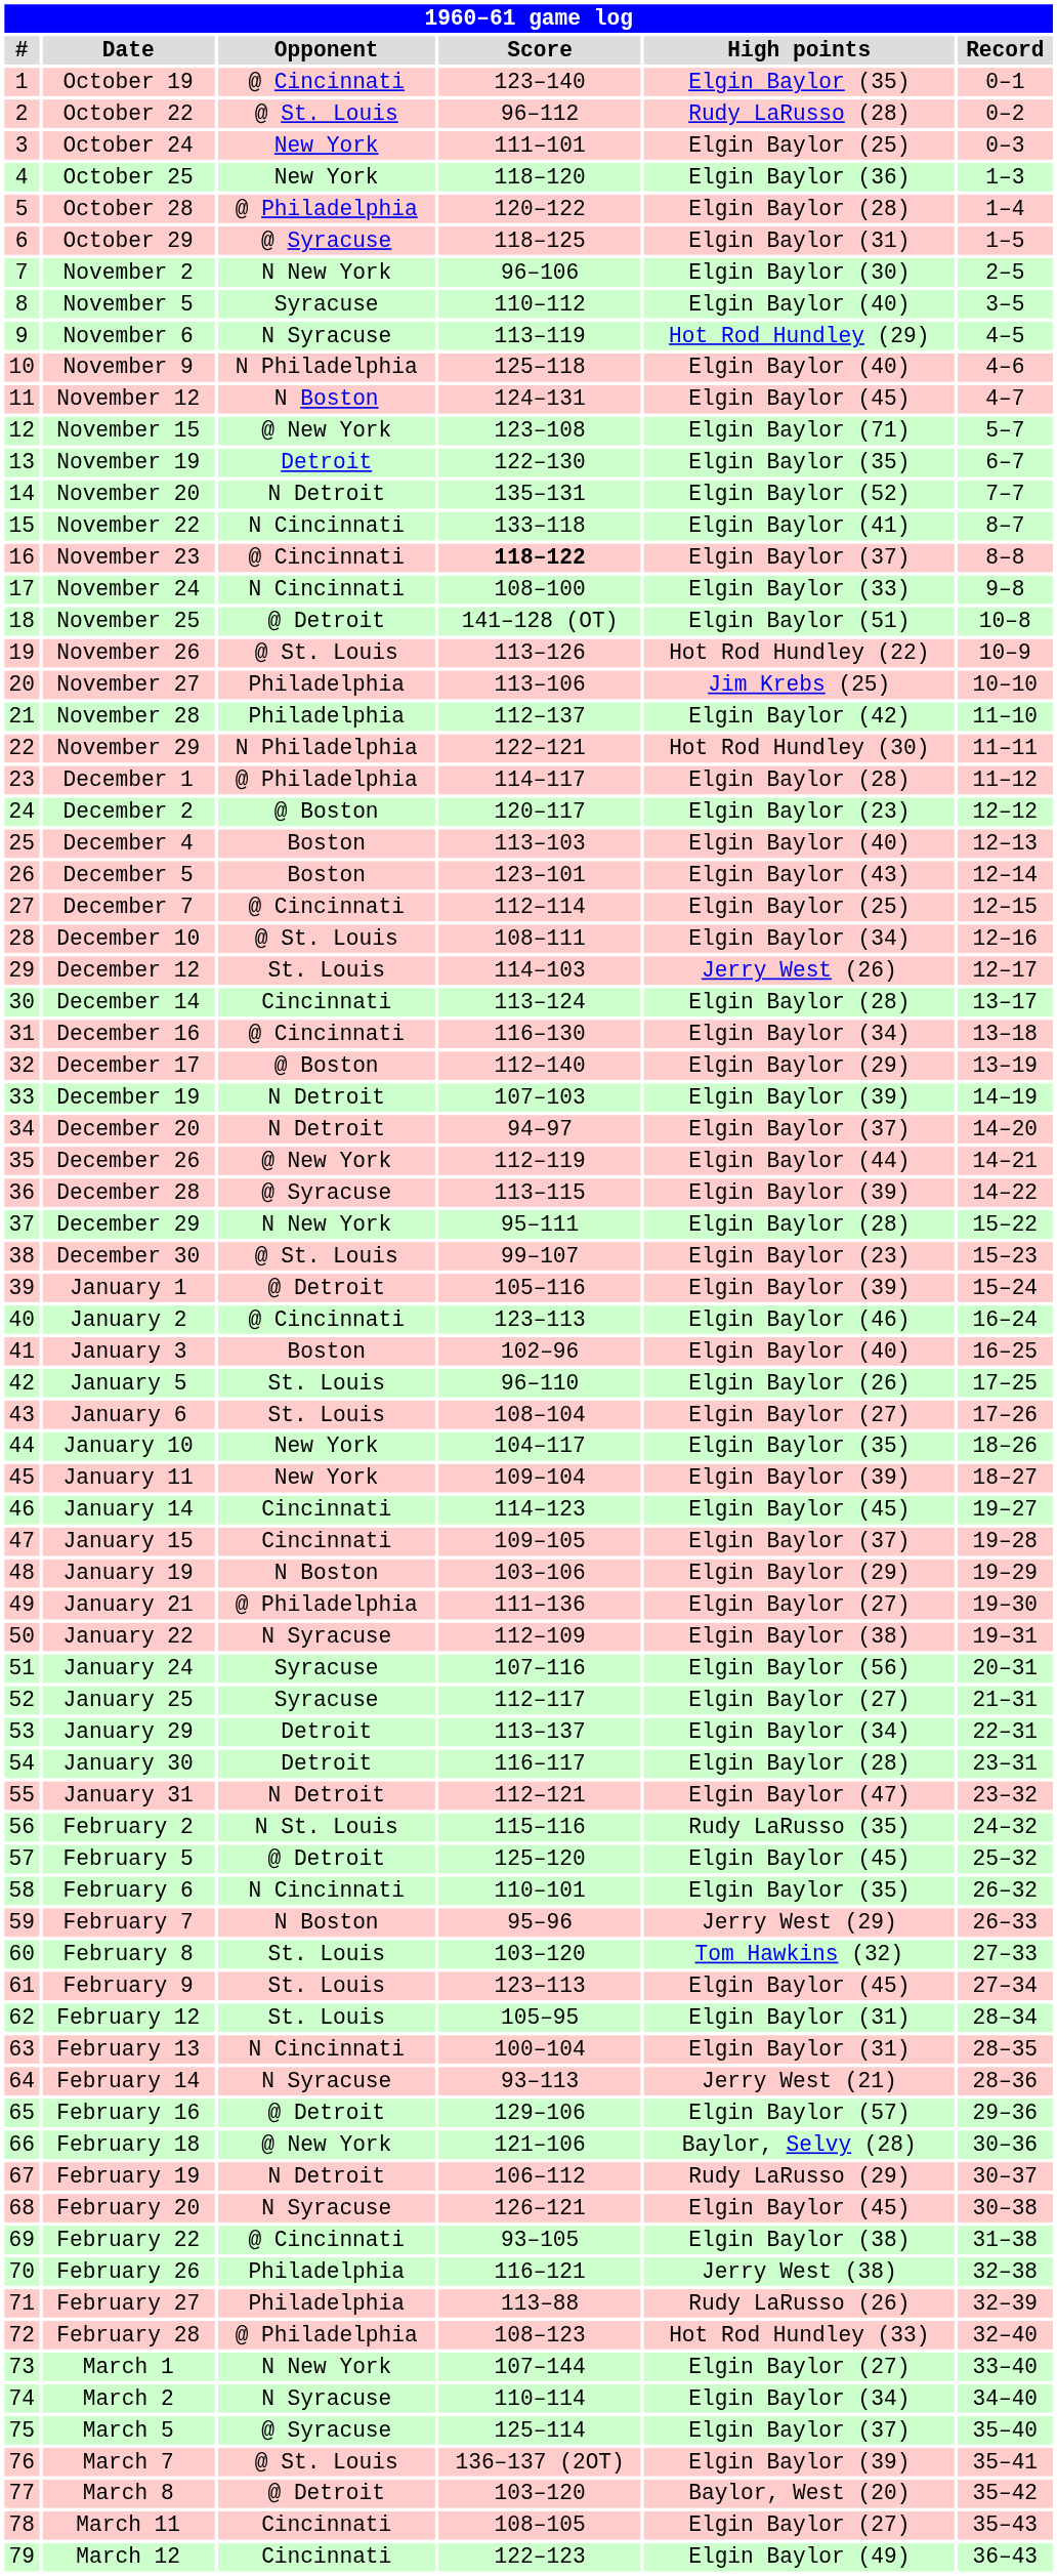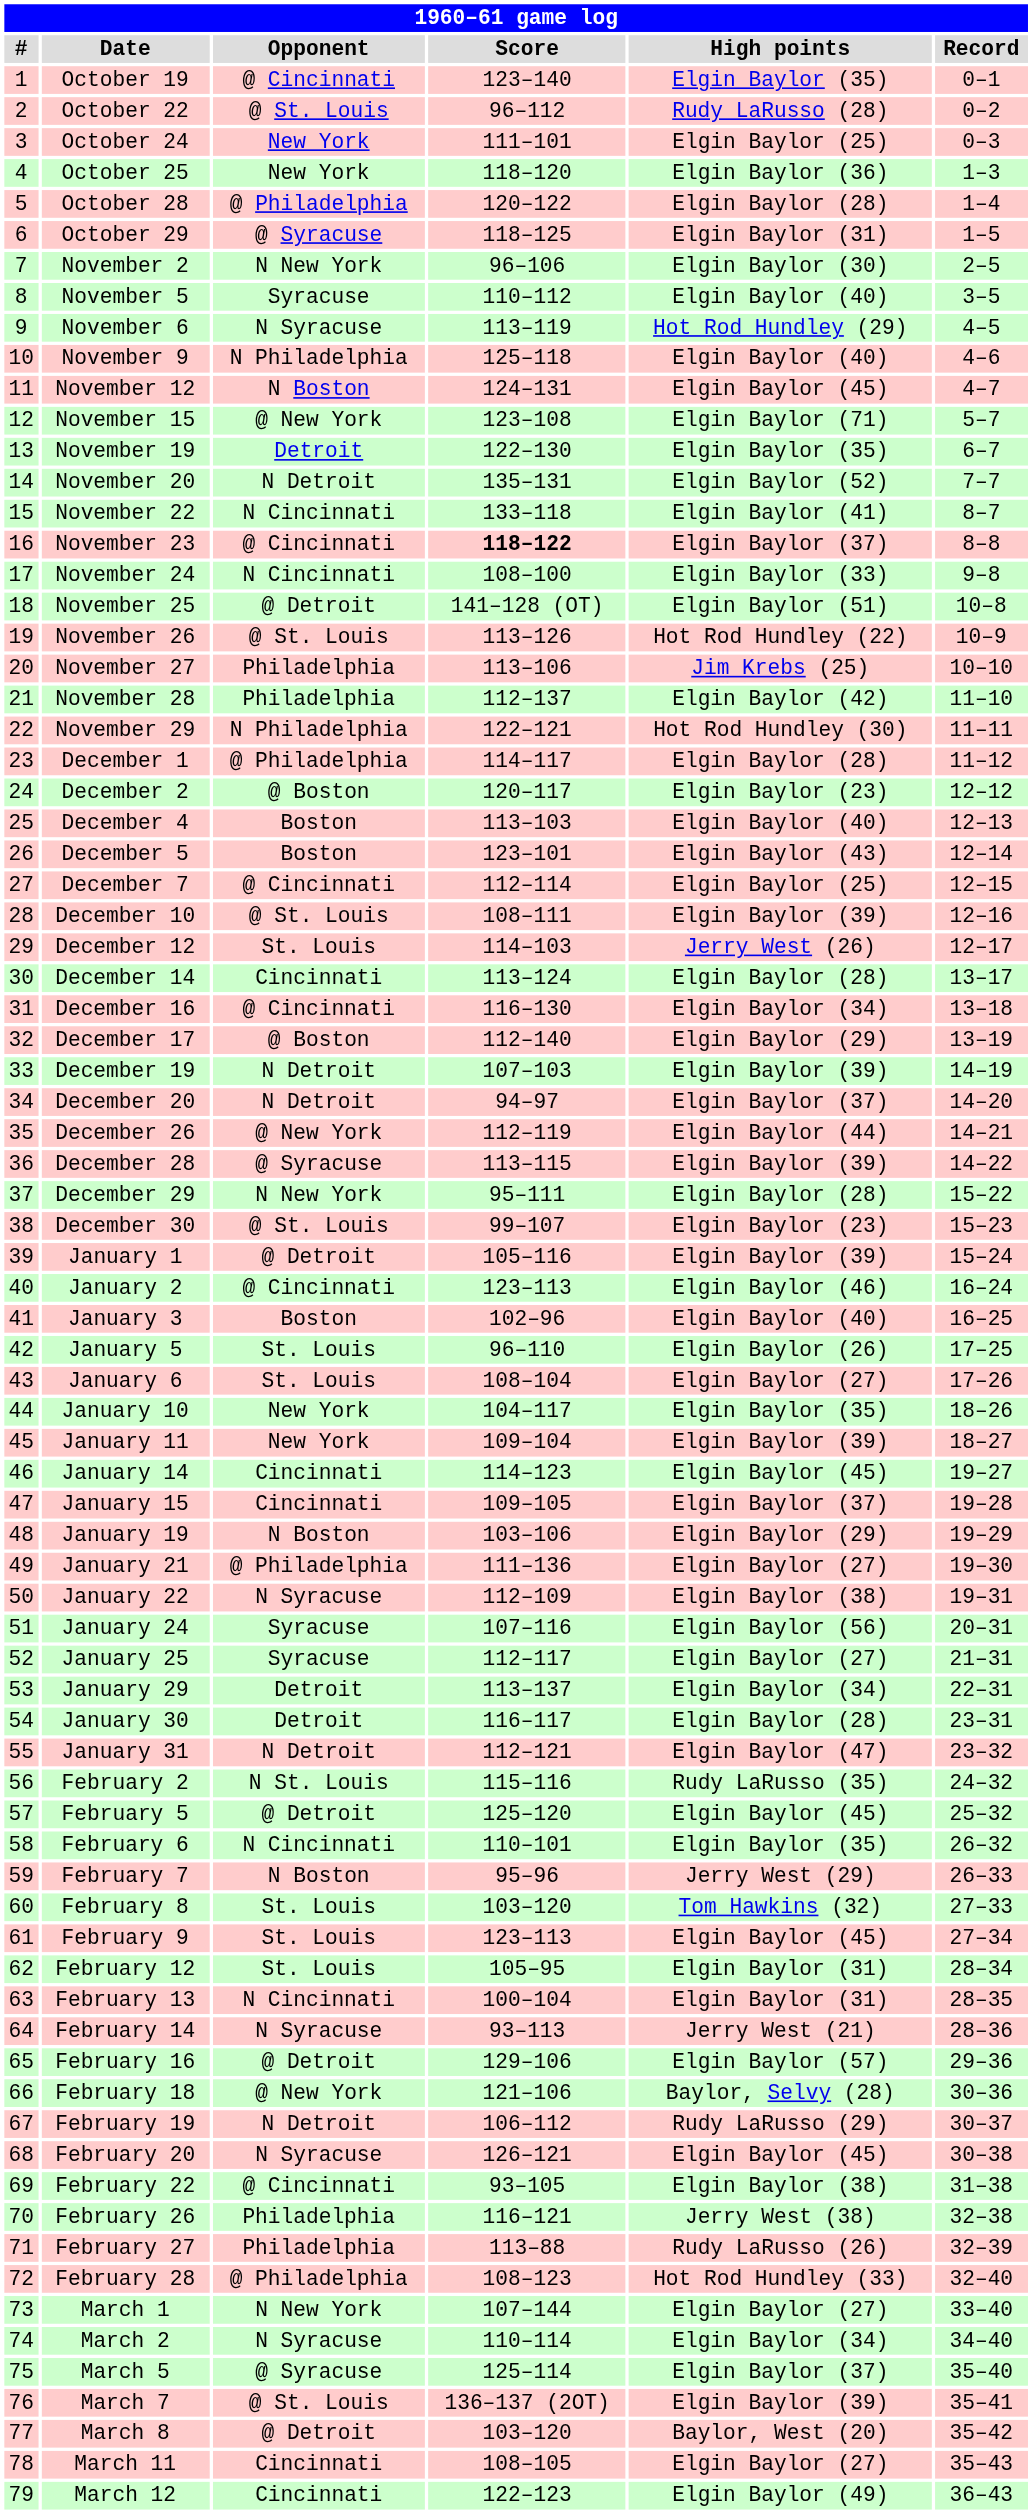 <table class="toccolours collapsible" width=50% style="clear:both; margin:1.5em auto; text-align:center">
 <tr>
 <th colspan=11 style="background:#0000FF;color:#FFFFFF;">1960–61 game log</th>
 </tr>
 <tr align="center" bgcolor="#dddddd">
 <td><strong>#</strong></td>
 <td><strong>Date</strong></td>
 <td><strong>Opponent</strong></td>
 <td><strong>Score</strong></td>
 <td><strong>High points</strong></td>
 <td><strong>Record</strong></td>
 </tr>
 <tr align="center" bgcolor="ffcccc">
 <td>1</td>
 <td>October 19</td>
 <td>@ <a href='#'>Cincinnati</a></td>
 <td>123–140</td>
 <td><a href='#'>Elgin Baylor</a> (35)</td>
 <td>0–1</td>
 </tr>
 <tr align="center" bgcolor="ffcccc">
 <td>2</td>
 <td>October 22</td>
 <td>@ <a href='#'>St. Louis</a></td>
 <td>96–112</td>
 <td><a href='#'>Rudy LaRusso</a> (28)</td>
 <td>0–2</td>
 </tr>
 <tr align="center" bgcolor="ffcccc">
 <td>3</td>
 <td>October 24</td>
 <td><a href='#'>New York</a></td>
 <td>111–101</td>
 <td>Elgin Baylor (25)</td>
 <td>0–3</td>
 </tr>
 <tr align="center" bgcolor="ccffcc">
 <td>4</td>
 <td>October 25</td>
 <td>New York</td>
 <td>118–120</td>
 <td>Elgin Baylor (36)</td>
 <td>1–3</td>
 </tr>
 <tr align="center" bgcolor="ffcccc">
 <td>5</td>
 <td>October 28</td>
 <td>@ <a href='#'>Philadelphia</a></td>
 <td>120–122</td>
 <td>Elgin Baylor (28)</td>
 <td>1–4</td>
 </tr>
 <tr align="center" bgcolor="ffcccc">
 <td>6</td>
 <td>October 29</td>
 <td>@ <a href='#'>Syracuse</a></td>
 <td>118–125</td>
 <td>Elgin Baylor (31)</td>
 <td>1–5</td>
 </tr>
 <tr align="center" bgcolor="ccffcc">
 <td>7</td>
 <td>November 2</td>
 <td>N New York</td>
 <td>96–106</td>
 <td>Elgin Baylor (30)</td>
 <td>2–5</td>
 </tr>
 <tr align="center" bgcolor="ccffcc">
 <td>8</td>
 <td>November 5</td>
 <td>Syracuse</td>
 <td>110–112</td>
 <td>Elgin Baylor (40)</td>
 <td>3–5</td>
 </tr>
 <tr align="center" bgcolor="ccffcc">
 <td>9</td>
 <td>November 6</td>
 <td>N Syracuse</td>
 <td>113–119</td>
 <td><a href='#'>Hot Rod Hundley</a> (29)</td>
 <td>4–5</td>
 </tr>
 <tr align="center" bgcolor="ffcccc">
 <td>10</td>
 <td>November 9</td>
 <td>N Philadelphia</td>
 <td>125–118</td>
 <td>Elgin Baylor (40)</td>
 <td>4–6</td>
 </tr>
 <tr align="center" bgcolor="ffcccc">
 <td>11</td>
 <td>November 12</td>
 <td>N <a href='#'>Boston</a></td>
 <td>124–131</td>
 <td>Elgin Baylor (45)</td>
 <td>4–7</td>
 </tr>
 <tr align="center" bgcolor="ccffcc">
 <td>12</td>
 <td>November 15</td>
 <td>@ New York</td>
 <td>123–108</td>
 <td>Elgin Baylor (71)</td>
 <td>5–7</td>
 </tr>
 <tr align="center" bgcolor="ccffcc">
 <td>13</td>
 <td>November 19</td>
 <td><a href='#'>Detroit</a></td>
 <td>122–130</td>
 <td>Elgin Baylor (35)</td>
 <td>6–7</td>
 </tr>
 <tr align="center" bgcolor="ccffcc">
 <td>14</td>
 <td>November 20</td>
 <td>N Detroit</td>
 <td>135–131</td>
 <td>Elgin Baylor (52)</td>
 <td>7–7</td>
 </tr>
 <tr align="center" bgcolor="ccffcc">
 <td>15</td>
 <td>November 22</td>
 <td>N Cincinnati</td>
 <td>133–118</td>
 <td>Elgin Baylor (41)</td>
 <td>8–7</td>
 </tr>
 <tr align="center" bgcolor="ffcccc">
 <td>16</td>
 <td>November 23</td>
 <td>@ Cincinnati</td>
 <td><strong>118–122</strong></td>
 <td>Elgin Baylor (37)</td>
 <td>8–8</td>
 </tr>
 <tr align="center" bgcolor="ccffcc">
 <td>17</td>
 <td>November 24</td>
 <td>N Cincinnati</td>
 <td>108–100</td>
 <td>Elgin Baylor (33)</td>
 <td>9–8</td>
 </tr>
 <tr align="center" bgcolor="ccffcc">
 <td>18</td>
 <td>November 25</td>
 <td>@ Detroit</td>
 <td>141–128 (OT)</td>
 <td>Elgin Baylor (51)</td>
 <td>10–8</td>
 </tr>
 <tr align="center" bgcolor="ffcccc">
 <td>19</td>
 <td>November 26</td>
 <td>@ St. Louis</td>
 <td>113–126</td>
 <td>Hot Rod Hundley (22)</td>
 <td>10–9</td>
 </tr>
 <tr align="center" bgcolor="ffcccc">
 <td>20</td>
 <td>November 27</td>
 <td>Philadelphia</td>
 <td>113–106</td>
 <td><a href='#'>Jim Krebs</a> (25)</td>
 <td>10–10</td>
 </tr>
 <tr align="center" bgcolor="ccffcc">
 <td>21</td>
 <td>November 28</td>
 <td>Philadelphia</td>
 <td>112–137</td>
 <td>Elgin Baylor (42)</td>
 <td>11–10</td>
 </tr>
 <tr align="center" bgcolor="ffcccc">
 <td>22</td>
 <td>November 29</td>
 <td>N Philadelphia</td>
 <td>122–121</td>
 <td>Hot Rod Hundley (30)</td>
 <td>11–11</td>
 </tr>
 <tr align="center" bgcolor="ffcccc">
 <td>23</td>
 <td>December 1</td>
 <td>@ Philadelphia</td>
 <td>114–117</td>
 <td>Elgin Baylor (28)</td>
 <td>11–12</td>
 </tr>
 <tr align="center" bgcolor="ccffcc">
 <td>24</td>
 <td>December 2</td>
 <td>@ Boston</td>
 <td>120–117</td>
 <td>Elgin Baylor (23)</td>
 <td>12–12</td>
 </tr>
 <tr align="center" bgcolor="ffcccc">
 <td>25</td>
 <td>December 4</td>
 <td>Boston</td>
 <td>113–103</td>
 <td>Elgin Baylor (40)</td>
 <td>12–13</td>
 </tr>
 <tr align="center" bgcolor="ffcccc">
 <td>26</td>
 <td>December 5</td>
 <td>Boston</td>
 <td>123–101</td>
 <td>Elgin Baylor (43)</td>
 <td>12–14</td>
 </tr>
 <tr align="center" bgcolor="ffcccc">
 <td>27</td>
 <td>December 7</td>
 <td>@ Cincinnati</td>
 <td>112–114</td>
 <td>Elgin Baylor (25)</td>
 <td>12–15</td>
 </tr>
 <tr align="center" bgcolor="ffcccc">
 <td>28</td>
 <td>December 10</td>
 <td>@ St. Louis</td>
 <td>108–111</td>
-<td>Elgin Baylor (34)</td>
+<td>Elgin Baylor (39)</td>
 <td>12–16</td>
 </tr>
 <tr align="center" bgcolor="ffcccc">
 <td>29</td>
 <td>December 12</td>
 <td>St. Louis</td>
 <td>114–103</td>
 <td><a href='#'>Jerry West</a> (26)</td>
 <td>12–17</td>
 </tr>
 <tr align="center" bgcolor="ccffcc">
 <td>30</td>
 <td>December 14</td>
 <td>Cincinnati</td>
 <td>113–124</td>
 <td>Elgin Baylor (28)</td>
 <td>13–17</td>
 </tr>
 <tr align="center" bgcolor="ffcccc">
 <td>31</td>
 <td>December 16</td>
 <td>@ Cincinnati</td>
 <td>116–130</td>
 <td>Elgin Baylor (34)</td>
 <td>13–18</td>
 </tr>
 <tr align="center" bgcolor="ffcccc">
 <td>32</td>
 <td>December 17</td>
 <td>@ Boston</td>
 <td>112–140</td>
 <td>Elgin Baylor (29)</td>
 <td>13–19</td>
 </tr>
 <tr align="center" bgcolor="ccffcc">
 <td>33</td>
 <td>December 19</td>
 <td>N Detroit</td>
 <td>107–103</td>
 <td>Elgin Baylor (39)</td>
 <td>14–19</td>
 </tr>
 <tr align="center" bgcolor="ffcccc">
 <td>34</td>
 <td>December 20</td>
 <td>N Detroit</td>
 <td>94–97</td>
 <td>Elgin Baylor (37)</td>
 <td>14–20</td>
 </tr>
 <tr align="center" bgcolor="ffcccc">
 <td>35</td>
 <td>December 26</td>
 <td>@ New York</td>
 <td>112–119</td>
 <td>Elgin Baylor (44)</td>
 <td>14–21</td>
 </tr>
 <tr align="center" bgcolor="ffcccc">
 <td>36</td>
 <td>December 28</td>
 <td>@ Syracuse</td>
 <td>113–115</td>
 <td>Elgin Baylor (39)</td>
 <td>14–22</td>
 </tr>
 <tr align="center" bgcolor="ccffcc">
 <td>37</td>
 <td>December 29</td>
 <td>N New York</td>
 <td>95–111</td>
 <td>Elgin Baylor (28)</td>
 <td>15–22</td>
 </tr>
 <tr align="center" bgcolor="ffcccc">
 <td>38</td>
 <td>December 30</td>
 <td>@ St. Louis</td>
 <td>99–107</td>
 <td>Elgin Baylor (23)</td>
 <td>15–23</td>
 </tr>
 <tr align="center" bgcolor="ffcccc">
 <td>39</td>
 <td>January 1</td>
 <td>@ Detroit</td>
 <td>105–116</td>
 <td>Elgin Baylor (39)</td>
 <td>15–24</td>
 </tr>
 <tr align="center" bgcolor="ccffcc">
 <td>40</td>
 <td>January 2</td>
 <td>@ Cincinnati</td>
 <td>123–113</td>
 <td>Elgin Baylor (46)</td>
 <td>16–24</td>
 </tr>
 <tr align="center" bgcolor="ffcccc">
 <td>41</td>
 <td>January 3</td>
 <td>Boston</td>
 <td>102–96</td>
 <td>Elgin Baylor (40)</td>
 <td>16–25</td>
 </tr>
 <tr align="center" bgcolor="ccffcc">
 <td>42</td>
 <td>January 5</td>
 <td>St. Louis</td>
 <td>96–110</td>
 <td>Elgin Baylor (26)</td>
 <td>17–25</td>
 </tr>
 <tr align="center" bgcolor="ffcccc">
 <td>43</td>
 <td>January 6</td>
 <td>St. Louis</td>
 <td>108–104</td>
 <td>Elgin Baylor (27)</td>
 <td>17–26</td>
 </tr>
 <tr align="center" bgcolor="ccffcc">
 <td>44</td>
 <td>January 10</td>
 <td>New York</td>
 <td>104–117</td>
 <td>Elgin Baylor (35)</td>
 <td>18–26</td>
 </tr>
 <tr align="center" bgcolor="ffcccc">
 <td>45</td>
 <td>January 11</td>
 <td>New York</td>
 <td>109–104</td>
 <td>Elgin Baylor (39)</td>
 <td>18–27</td>
 </tr>
 <tr align="center" bgcolor="ccffcc">
 <td>46</td>
 <td>January 14</td>
 <td>Cincinnati</td>
 <td>114–123</td>
 <td>Elgin Baylor (45)</td>
 <td>19–27</td>
 </tr>
 <tr align="center" bgcolor="ffcccc">
 <td>47</td>
 <td>January 15</td>
 <td>Cincinnati</td>
 <td>109–105</td>
 <td>Elgin Baylor (37)</td>
 <td>19–28</td>
 </tr>
 <tr align="center" bgcolor="ffcccc">
 <td>48</td>
 <td>January 19</td>
 <td>N Boston</td>
 <td>103–106</td>
 <td>Elgin Baylor (29)</td>
 <td>19–29</td>
 </tr>
 <tr align="center" bgcolor="ffcccc">
 <td>49</td>
 <td>January 21</td>
 <td>@ Philadelphia</td>
 <td>111–136</td>
 <td>Elgin Baylor (27)</td>
 <td>19–30</td>
 </tr>
 <tr align="center" bgcolor="ffcccc">
 <td>50</td>
 <td>January 22</td>
 <td>N Syracuse</td>
 <td>112–109</td>
 <td>Elgin Baylor (38)</td>
 <td>19–31</td>
 </tr>
 <tr align="center" bgcolor="ccffcc">
 <td>51</td>
 <td>January 24</td>
 <td>Syracuse</td>
 <td>107–116</td>
 <td>Elgin Baylor (56)</td>
 <td>20–31</td>
 </tr>
 <tr align="center" bgcolor="ccffcc">
 <td>52</td>
 <td>January 25</td>
 <td>Syracuse</td>
 <td>112–117</td>
 <td>Elgin Baylor (27)</td>
 <td>21–31</td>
 </tr>
 <tr align="center" bgcolor="ccffcc">
 <td>53</td>
 <td>January 29</td>
 <td>Detroit</td>
 <td>113–137</td>
 <td>Elgin Baylor (34)</td>
 <td>22–31</td>
 </tr>
 <tr align="center" bgcolor="ccffcc">
 <td>54</td>
 <td>January 30</td>
 <td>Detroit</td>
 <td>116–117</td>
 <td>Elgin Baylor (28)</td>
 <td>23–31</td>
 </tr>
 <tr align="center" bgcolor="ffcccc">
 <td>55</td>
 <td>January 31</td>
 <td>N Detroit</td>
 <td>112–121</td>
 <td>Elgin Baylor (47)</td>
 <td>23–32</td>
 </tr>
 <tr align="center" bgcolor="ccffcc">
 <td>56</td>
 <td>February 2</td>
 <td>N St. Louis</td>
 <td>115–116</td>
 <td>Rudy LaRusso (35)</td>
 <td>24–32</td>
 </tr>
 <tr align="center" bgcolor="ccffcc">
 <td>57</td>
 <td>February 5</td>
 <td>@ Detroit</td>
 <td>125–120</td>
 <td>Elgin Baylor (45)</td>
 <td>25–32</td>
 </tr>
 <tr align="center" bgcolor="ccffcc">
 <td>58</td>
 <td>February 6</td>
 <td>N Cincinnati</td>
 <td>110–101</td>
 <td>Elgin Baylor (35)</td>
 <td>26–32</td>
 </tr>
 <tr align="center" bgcolor="ffcccc">
 <td>59</td>
 <td>February 7</td>
 <td>N Boston</td>
 <td>95–96</td>
 <td>Jerry West (29)</td>
 <td>26–33</td>
 </tr>
 <tr align="center" bgcolor="ccffcc">
 <td>60</td>
 <td>February 8</td>
 <td>St. Louis</td>
 <td>103–120</td>
 <td><a href='#'>Tom Hawkins</a> (32)</td>
 <td>27–33</td>
 </tr>
 <tr align="center" bgcolor="ffcccc">
 <td>61</td>
 <td>February 9</td>
 <td>St. Louis</td>
 <td>123–113</td>
 <td>Elgin Baylor (45)</td>
 <td>27–34</td>
 </tr>
 <tr align="center" bgcolor="ccffcc">
 <td>62</td>
 <td>February 12</td>
 <td>St. Louis</td>
 <td>105–95</td>
 <td>Elgin Baylor (31)</td>
 <td>28–34</td>
 </tr>
 <tr align="center" bgcolor="ffcccc">
 <td>63</td>
 <td>February 13</td>
 <td>N Cincinnati</td>
 <td>100–104</td>
 <td>Elgin Baylor (31)</td>
 <td>28–35</td>
 </tr>
 <tr align="center" bgcolor="ffcccc">
 <td>64</td>
 <td>February 14</td>
 <td>N Syracuse</td>
 <td>93–113</td>
 <td>Jerry West (21)</td>
 <td>28–36</td>
 </tr>
 <tr align="center" bgcolor="ccffcc">
 <td>65</td>
 <td>February 16</td>
 <td>@ Detroit</td>
 <td>129–106</td>
 <td>Elgin Baylor (57)</td>
 <td>29–36</td>
 </tr>
 <tr align="center" bgcolor="ccffcc">
 <td>66</td>
 <td>February 18</td>
 <td>@ New York</td>
 <td>121–106</td>
 <td>Baylor, <a href='#'>Selvy</a> (28)</td>
 <td>30–36</td>
 </tr>
 <tr align="center" bgcolor="ffcccc">
 <td>67</td>
 <td>February 19</td>
 <td>N Detroit</td>
 <td>106–112</td>
 <td>Rudy LaRusso (29)</td>
 <td>30–37</td>
 </tr>
 <tr align="center" bgcolor="ffcccc">
 <td>68</td>
 <td>February 20</td>
 <td>N Syracuse</td>
 <td>126–121</td>
 <td>Elgin Baylor (45)</td>
 <td>30–38</td>
 </tr>
 <tr align="center" bgcolor="ccffcc">
 <td>69</td>
 <td>February 22</td>
 <td>@ Cincinnati</td>
 <td>93–105</td>
 <td>Elgin Baylor (38)</td>
 <td>31–38</td>
 </tr>
 <tr align="center" bgcolor="ccffcc">
 <td>70</td>
 <td>February 26</td>
 <td>Philadelphia</td>
 <td>116–121</td>
 <td>Jerry West (38)</td>
 <td>32–38</td>
 </tr>
 <tr align="center" bgcolor="ffcccc">
 <td>71</td>
 <td>February 27</td>
 <td>Philadelphia</td>
 <td>113–88</td>
 <td>Rudy LaRusso (26)</td>
 <td>32–39</td>
 </tr>
 <tr align="center" bgcolor="ffcccc">
 <td>72</td>
 <td>February 28</td>
 <td>@ Philadelphia</td>
 <td>108–123</td>
 <td>Hot Rod Hundley (33)</td>
 <td>32–40</td>
 </tr>
 <tr align="center" bgcolor="ccffcc">
 <td>73</td>
 <td>March 1</td>
 <td>N New York</td>
 <td>107–144</td>
 <td>Elgin Baylor (27)</td>
 <td>33–40</td>
 </tr>
 <tr align="center" bgcolor="ccffcc">
 <td>74</td>
 <td>March 2</td>
 <td>N Syracuse</td>
 <td>110–114</td>
 <td>Elgin Baylor (34)</td>
 <td>34–40</td>
 </tr>
 <tr align="center" bgcolor="ccffcc">
 <td>75</td>
 <td>March 5</td>
 <td>@ Syracuse</td>
 <td>125–114</td>
 <td>Elgin Baylor (37)</td>
 <td>35–40</td>
 </tr>
 <tr align="center" bgcolor="ffcccc">
 <td>76</td>
 <td>March 7</td>
 <td>@ St. Louis</td>
 <td>136–137 (2OT)</td>
 <td>Elgin Baylor (39)</td>
 <td>35–41</td>
 </tr>
 <tr align="center" bgcolor="ffcccc">
 <td>77</td>
 <td>March 8</td>
 <td>@ Detroit</td>
 <td>103–120</td>
 <td>Baylor, West (20)</td>
 <td>35–42</td>
 </tr>
 <tr align="center" bgcolor="ffcccc">
 <td>78</td>
 <td>March 11</td>
 <td>Cincinnati</td>
 <td>108–105</td>
 <td>Elgin Baylor (27)</td>
 <td>35–43</td>
 </tr>
 <tr align="center" bgcolor="ccffcc">
 <td>79</td>
 <td>March 12</td>
 <td>Cincinnati</td>
 <td>122–123</td>
 <td>Elgin Baylor (49)</td>
 <td>36–43</td>
 </tr>
 </table>
